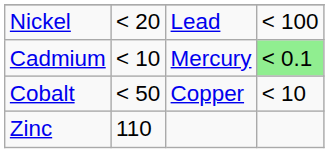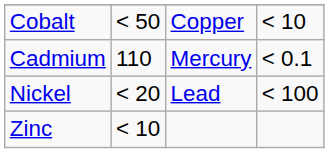 <table class="wikitable">
 <tr>
+</tr>
+<tr>
+<td><a href='#'>Cobalt</a></td>
+<td>< 50</td>
+<td><a href='#'>Copper</a></td>
+<td>< 10</td>
+</tr>
+<tr>
+<td><a href='#'>Cadmium</a></td>
+<td>110</td>
+<td><a href='#'>Mercury</a></td>
+<td>< 0.1</td>
 </tr>
 <tr>
 <td><a href='#'>Nickel</a></td>
 <td>< 20</td>
 <td><a href='#'>Lead</a></td>
 <td>< 100</td>
 </tr>
 <tr>
-<td><a href='#'>Cadmium</a></td>
+<td><a href='#'>Zinc</a></td>
 <td>< 10</td>
-<td><a href='#'>Mercury</a></td>
-<td style="background: lightgreen;">< 0.1</td>
-</tr>
-<tr>
-<td><a href='#'>Cobalt</a></td>
-<td>< 50</td>
-<td><a href='#'>Copper</a></td>
-<td>< 10</td>
-</tr>
-<tr>
-<td><a href='#'>Zinc</a></td>
-<td>110</td>
 <td></td>
 </tr>
 </table>
